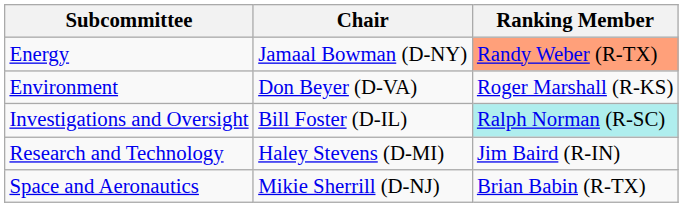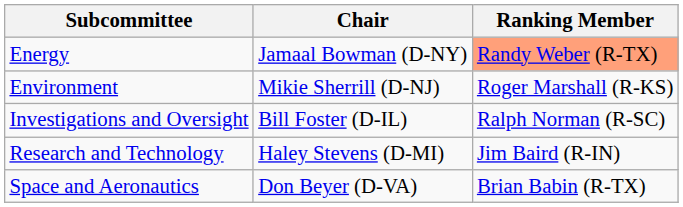 <table class="wikitable">
 <tr>
 <th>Subcommittee</th>
 <th>Chair</th>
 <th>Ranking Member</th>
 </tr>
 <tr>
 <td><a href='#'>Energy</a></td>
 <td><a href='#'>Jamaal Bowman</a> (D-NY)</td>
 <td style="background: lightsalmon;"><a href='#'>Randy Weber</a> (R-TX)</td>
 </tr>
 <tr>
 <td><a href='#'>Environment</a></td>
-<td><a href='#'>Don Beyer</a> (D-VA)</td>
+<td><a href='#'>Mikie Sherrill</a> (D-NJ)</td>
 <td><a href='#'>Roger Marshall</a> (R-KS)</td>
 </tr>
 <tr>
 <td><a href='#'>Investigations and Oversight</a></td>
 <td><a href='#'>Bill Foster</a> (D-IL)</td>
-<td style="background: paleturquoise;"><a href='#'>Ralph Norman</a> (R-SC)</td>
+<td><a href='#'>Ralph Norman</a> (R-SC)</td>
 </tr>
 <tr>
 <td><a href='#'>Research and Technology</a></td>
 <td><a href='#'>Haley Stevens</a> (D-MI)</td>
 <td><a href='#'>Jim Baird</a> (R-IN)</td>
 </tr>
 <tr>
 <td><a href='#'>Space and Aeronautics</a></td>
-<td><a href='#'>Mikie Sherrill</a> (D-NJ)</td>
+<td><a href='#'>Don Beyer</a> (D-VA)</td>
 <td><a href='#'>Brian Babin</a> (R-TX)</td>
 </tr>
 </table>
